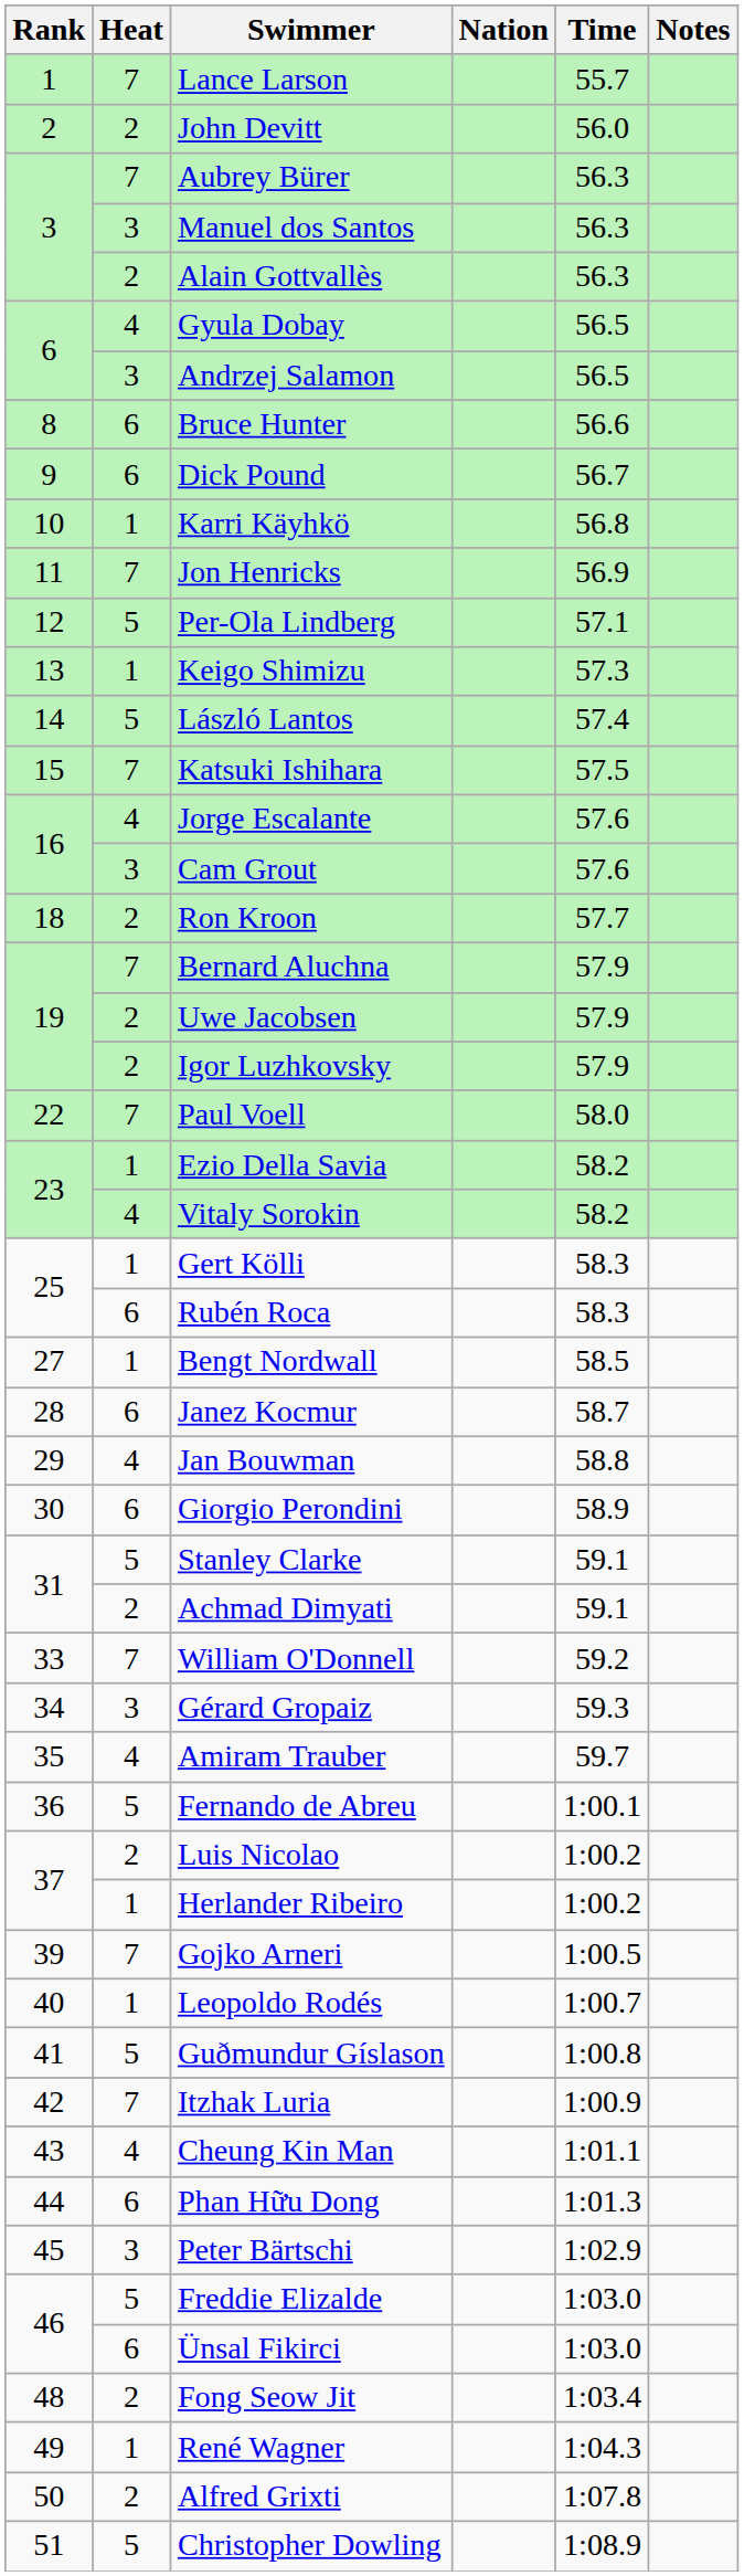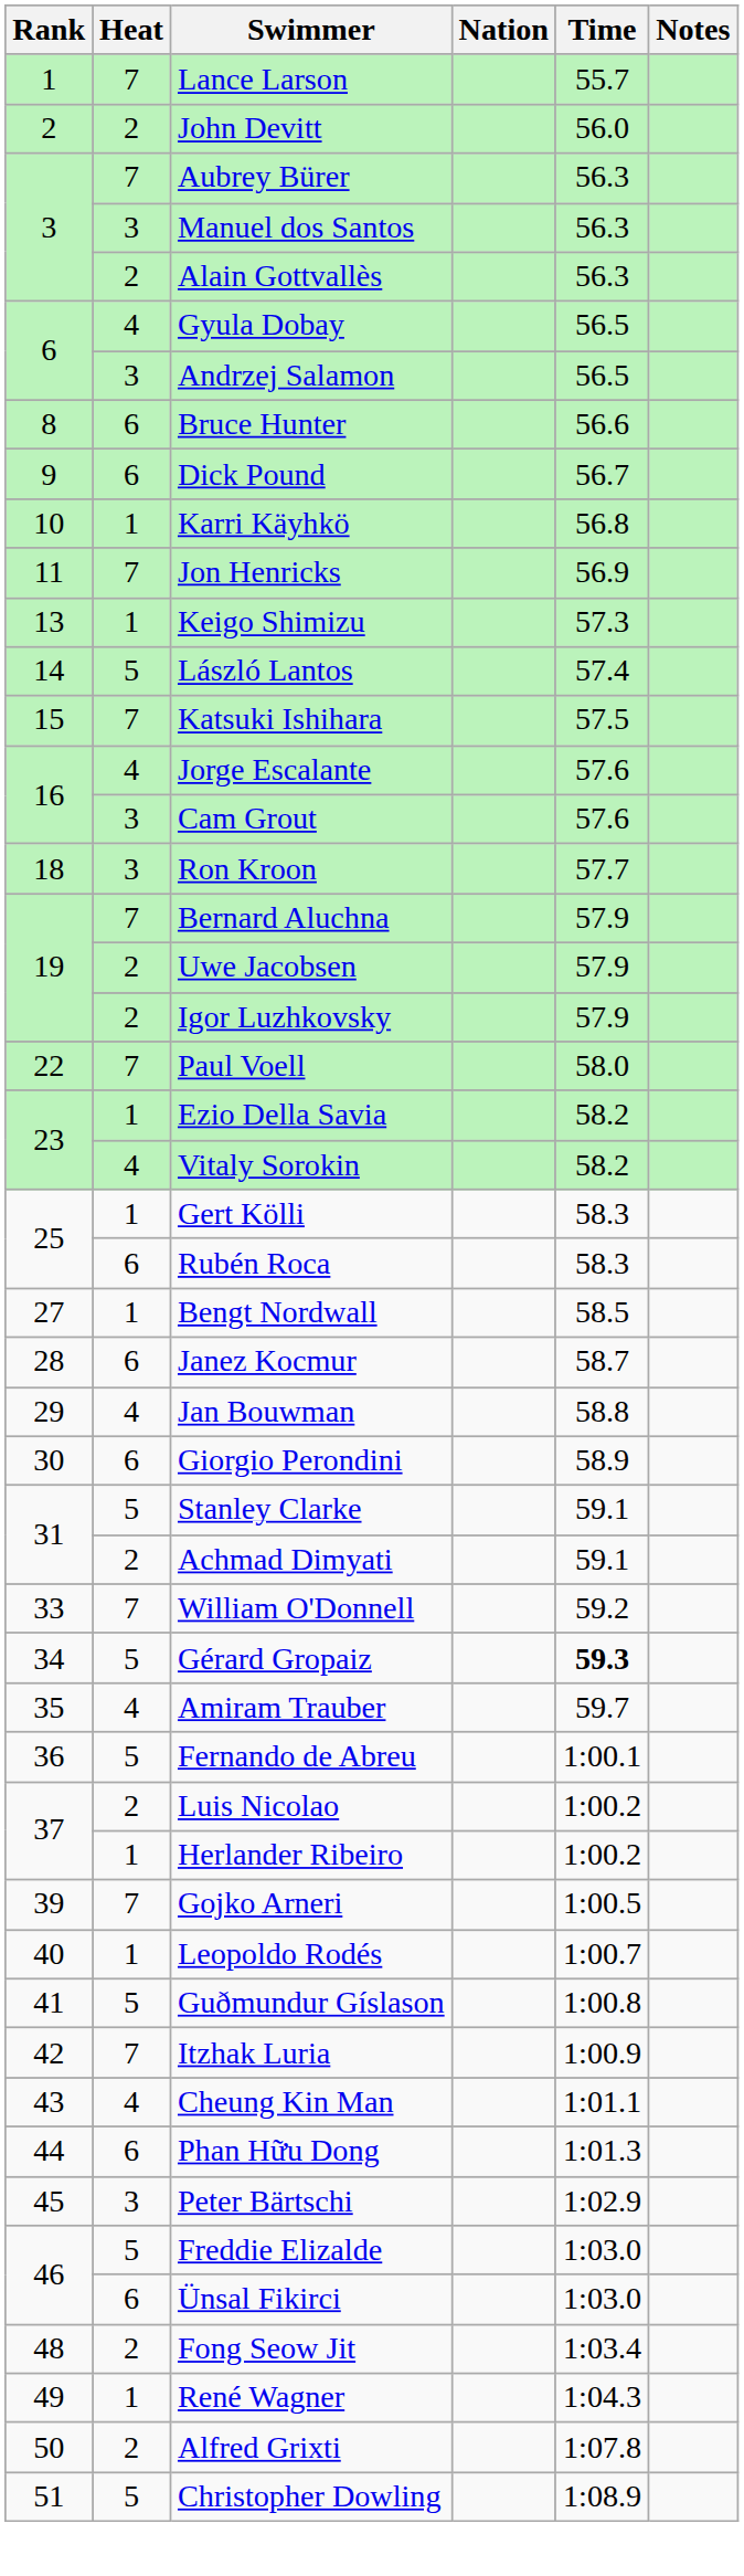 <table class="wikitable sortable" style=text-align:center>
 <tr>
 <th>Rank</th>
 <th>Heat</th>
 <th>Swimmer</th>
 <th>Nation</th>
 <th>Time</th>
 <th>Notes</th>
 </tr>
 <tr bgcolor=bbf3bb>
 <td>1</td>
 <td>7</td>
 <td align=left><a href='#'>Lance Larson</a></td>
 <td align=left></td>
 <td>55.7</td>
 <td></td>
 </tr>
 <tr bgcolor=bbf3bb>
 <td>2</td>
 <td>2</td>
 <td align=left><a href='#'>John Devitt</a></td>
 <td align=left></td>
 <td>56.0</td>
 <td></td>
 </tr>
 <tr bgcolor=bbf3bb>
 <td rowspan=3>3</td>
 <td>7</td>
 <td align=left><a href='#'>Aubrey Bürer</a></td>
 <td align=left></td>
 <td>56.3</td>
 <td></td>
 </tr>
 <tr bgcolor=bbf3bb>
 <td>3</td>
 <td align=left><a href='#'>Manuel dos Santos</a></td>
 <td align=left></td>
 <td>56.3</td>
 <td></td>
 </tr>
 <tr bgcolor=bbf3bb>
 <td>2</td>
 <td align=left><a href='#'>Alain Gottvallès</a></td>
 <td align=left></td>
 <td>56.3</td>
 <td></td>
 </tr>
 <tr bgcolor=bbf3bb>
 <td rowspan=2>6</td>
 <td>4</td>
 <td align=left><a href='#'>Gyula Dobay</a></td>
 <td align=left></td>
 <td>56.5</td>
 <td></td>
 </tr>
 <tr bgcolor=bbf3bb>
 <td>3</td>
 <td align=left><a href='#'>Andrzej Salamon</a></td>
 <td align=left></td>
 <td>56.5</td>
 <td></td>
 </tr>
 <tr bgcolor=bbf3bb>
 <td>8</td>
 <td>6</td>
 <td align=left><a href='#'>Bruce Hunter</a></td>
 <td align=left></td>
 <td>56.6</td>
 <td></td>
 </tr>
 <tr bgcolor=bbf3bb>
 <td>9</td>
 <td>6</td>
 <td align=left><a href='#'>Dick Pound</a></td>
 <td align=left></td>
 <td>56.7</td>
 <td></td>
 </tr>
 <tr bgcolor=bbf3bb>
 <td>10</td>
 <td>1</td>
 <td align=left><a href='#'>Karri Käyhkö</a></td>
 <td align=left></td>
 <td>56.8</td>
 <td></td>
 </tr>
 <tr bgcolor=bbf3bb>
 <td>11</td>
 <td>7</td>
 <td align=left><a href='#'>Jon Henricks</a></td>
 <td align=left></td>
 <td>56.9</td>
 <td></td>
 </tr>
 <tr bgcolor=bbf3bb>
-<td>12</td>
-<td>5</td>
-<td align=left><a href='#'>Per-Ola Lindberg</a></td>
-<td align=left></td>
-<td>57.1</td>
-<td></td>
-</tr>
-<tr bgcolor=bbf3bb>
 <td>13</td>
 <td>1</td>
 <td align=left><a href='#'>Keigo Shimizu</a></td>
 <td align=left></td>
 <td>57.3</td>
 <td></td>
 </tr>
 <tr bgcolor=bbf3bb>
 <td>14</td>
 <td>5</td>
 <td align=left><a href='#'>László Lantos</a></td>
 <td align=left></td>
 <td>57.4</td>
 <td></td>
 </tr>
 <tr bgcolor=bbf3bb>
 <td>15</td>
 <td>7</td>
 <td align=left><a href='#'>Katsuki Ishihara</a></td>
 <td align=left></td>
 <td>57.5</td>
 <td></td>
 </tr>
 <tr bgcolor=bbf3bb>
 <td rowspan=2>16</td>
 <td>4</td>
 <td align=left><a href='#'>Jorge Escalante</a></td>
 <td align=left></td>
 <td>57.6</td>
 <td></td>
 </tr>
 <tr bgcolor=bbf3bb>
 <td>3</td>
 <td align=left><a href='#'>Cam Grout</a></td>
 <td align=left></td>
 <td>57.6</td>
 <td></td>
 </tr>
 <tr bgcolor=bbf3bb>
 <td>18</td>
-<td>2</td>
+<td>3</td>
 <td align=left><a href='#'>Ron Kroon</a></td>
 <td align=left></td>
 <td>57.7</td>
 <td></td>
 </tr>
 <tr bgcolor=bbf3bb>
 <td rowspan=3>19</td>
 <td>7</td>
 <td align=left><a href='#'>Bernard Aluchna</a></td>
 <td align=left></td>
 <td>57.9</td>
 <td></td>
 </tr>
 <tr bgcolor=bbf3bb>
 <td>2</td>
 <td align=left><a href='#'>Uwe Jacobsen</a></td>
 <td align=left></td>
 <td>57.9</td>
 <td></td>
 </tr>
 <tr bgcolor=bbf3bb>
 <td>2</td>
 <td align=left><a href='#'>Igor Luzhkovsky</a></td>
 <td align=left></td>
 <td>57.9</td>
 <td></td>
 </tr>
 <tr bgcolor=bbf3bb>
 <td>22</td>
 <td>7</td>
 <td align=left><a href='#'>Paul Voell</a></td>
 <td align=left></td>
 <td>58.0</td>
 <td></td>
 </tr>
 <tr bgcolor=bbf3bb>
 <td rowspan=2>23</td>
 <td>1</td>
 <td align=left><a href='#'>Ezio Della Savia</a></td>
 <td align=left></td>
 <td>58.2</td>
 <td></td>
 </tr>
 <tr bgcolor=bbf3bb>
 <td>4</td>
 <td align=left><a href='#'>Vitaly Sorokin</a></td>
 <td align=left></td>
 <td>58.2</td>
 <td></td>
 </tr>
 <tr>
 <td rowspan=2>25</td>
 <td>1</td>
 <td align=left><a href='#'>Gert Kölli</a></td>
 <td align=left></td>
 <td>58.3</td>
 <td></td>
 </tr>
 <tr>
 <td>6</td>
 <td align=left><a href='#'>Rubén Roca</a></td>
 <td align=left></td>
 <td>58.3</td>
 <td></td>
 </tr>
 <tr>
 <td>27</td>
 <td>1</td>
 <td align=left><a href='#'>Bengt Nordwall</a></td>
 <td align=left></td>
 <td>58.5</td>
 <td></td>
 </tr>
 <tr>
 <td>28</td>
 <td>6</td>
 <td align=left><a href='#'>Janez Kocmur</a></td>
 <td align=left></td>
 <td>58.7</td>
 <td></td>
 </tr>
 <tr>
 <td>29</td>
 <td>4</td>
 <td align=left><a href='#'>Jan Bouwman</a></td>
 <td align=left></td>
 <td>58.8</td>
 <td></td>
 </tr>
 <tr>
 <td>30</td>
 <td>6</td>
 <td align=left><a href='#'>Giorgio Perondini</a></td>
 <td align=left></td>
 <td>58.9</td>
 <td></td>
 </tr>
 <tr>
 <td rowspan=2>31</td>
 <td>5</td>
 <td align=left><a href='#'>Stanley Clarke</a></td>
 <td align=left></td>
 <td>59.1</td>
 <td></td>
 </tr>
 <tr>
 <td>2</td>
 <td align=left><a href='#'>Achmad Dimyati</a></td>
 <td align=left></td>
 <td>59.1</td>
 <td></td>
 </tr>
 <tr>
 <td>33</td>
 <td>7</td>
 <td align=left><a href='#'>William O'Donnell</a></td>
 <td align=left></td>
 <td>59.2</td>
 <td></td>
 </tr>
 <tr>
 <td>34</td>
-<td>3</td>
+<td>5</td>
 <td align=left><a href='#'>Gérard Gropaiz</a></td>
 <td align=left></td>
-<td>59.3</td>
+<td><strong>59.3</strong></td>
 <td></td>
 </tr>
 <tr>
 <td>35</td>
 <td>4</td>
 <td align=left><a href='#'>Amiram Trauber</a></td>
 <td align=left></td>
 <td>59.7</td>
 <td></td>
 </tr>
 <tr>
 <td>36</td>
 <td>5</td>
 <td align=left><a href='#'>Fernando de Abreu</a></td>
 <td align=left></td>
 <td data-sort-value=60.1>1:00.1</td>
 <td></td>
 </tr>
 <tr>
 <td rowspan=2>37</td>
 <td>2</td>
 <td align=left><a href='#'>Luis Nicolao</a></td>
 <td align=left></td>
 <td data-sort-value=60.2>1:00.2</td>
 <td></td>
 </tr>
 <tr>
 <td>1</td>
 <td align=left><a href='#'>Herlander Ribeiro</a></td>
 <td align=left></td>
 <td data-sort-value=60.2>1:00.2</td>
 <td></td>
 </tr>
 <tr>
 <td>39</td>
 <td>7</td>
 <td align=left><a href='#'>Gojko Arneri</a></td>
 <td align=left></td>
 <td data-sort-value=60.5>1:00.5</td>
 <td></td>
 </tr>
 <tr>
 <td>40</td>
 <td>1</td>
 <td align=left><a href='#'>Leopoldo Rodés</a></td>
 <td align=left></td>
 <td data-sort-value=60.7>1:00.7</td>
 <td></td>
 </tr>
 <tr>
 <td>41</td>
 <td>5</td>
 <td align=left><a href='#'>Guðmundur Gíslason</a></td>
 <td align=left></td>
 <td data-sort-value=60.8>1:00.8</td>
 <td></td>
 </tr>
 <tr>
 <td>42</td>
 <td>7</td>
 <td align=left><a href='#'>Itzhak Luria</a></td>
 <td align=left></td>
 <td data-sort-value=60.9>1:00.9</td>
 <td></td>
 </tr>
 <tr>
 <td>43</td>
 <td>4</td>
 <td align=left><a href='#'>Cheung Kin Man</a></td>
 <td align=left></td>
 <td data-sort-value=61.1>1:01.1</td>
 <td></td>
 </tr>
 <tr>
 <td>44</td>
 <td>6</td>
 <td align=left><a href='#'>Phan Hữu Dong</a></td>
 <td align=left></td>
 <td data-sort-value=61.3>1:01.3</td>
 <td></td>
 </tr>
 <tr>
 <td>45</td>
 <td>3</td>
 <td align=left><a href='#'>Peter Bärtschi</a></td>
 <td align=left></td>
 <td data-sort-value=62.9>1:02.9</td>
 <td></td>
 </tr>
 <tr>
 <td rowspan=2>46</td>
 <td>5</td>
 <td align=left><a href='#'>Freddie Elizalde</a></td>
 <td align=left></td>
 <td data-sort-value=63.0>1:03.0</td>
 <td></td>
 </tr>
 <tr>
 <td>6</td>
 <td align=left><a href='#'>Ünsal Fikirci</a></td>
 <td align=left></td>
 <td data-sort-value=63.0>1:03.0</td>
 <td></td>
 </tr>
 <tr>
 <td>48</td>
 <td>2</td>
 <td align=left><a href='#'>Fong Seow Jit</a></td>
 <td align=left></td>
 <td data-sort-value=63.4>1:03.4</td>
 <td></td>
 </tr>
 <tr>
 <td>49</td>
 <td>1</td>
 <td align=left><a href='#'>René Wagner</a></td>
 <td align=left></td>
 <td data-sort-value=64.3>1:04.3</td>
 <td></td>
 </tr>
 <tr>
 <td>50</td>
 <td>2</td>
 <td align=left><a href='#'>Alfred Grixti</a></td>
 <td align=left></td>
 <td data-sort-value=67.8>1:07.8</td>
 <td></td>
 </tr>
 <tr>
 <td>51</td>
 <td>5</td>
 <td align=left><a href='#'>Christopher Dowling</a></td>
 <td align=left></td>
 <td data-sort-value=68.9>1:08.9</td>
 <td></td>
 </tr>
 </table>
